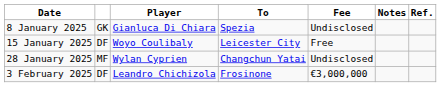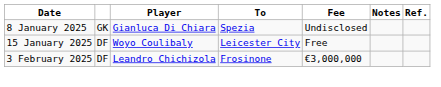 <table class="wikitable plainrowheaders">
 <tr>
 <th style="background:white; color:black; text-align:center;"><strong>Date</strong></th>
 <th style="background:white; color:black; text-align:center;"><strong></strong></th>
 <th style="background:white; color:black; text-align:center;"><strong>Player</strong></th>
 <th style="background:white; color:black; text-align:center;"><strong>To</strong></th>
 <th style="background:white; color:black; text-align:center;"><strong>Fee</strong></th>
 <th style="background:white; color:black; text-align:center;"><strong>Notes</strong></th>
 <th style="background:white; color:black; text-align:center;"><strong>Ref.</strong></th>
 </tr>
 <tr>
 <td>8 January 2025</td>
 <td>GK</td>
 <td> <a href='#'>Gianluca Di Chiara</a></td>
 <td> <a href='#'>Spezia</a></td>
 <td>Undisclosed</td>
 <td></td>
 <td></td>
 </tr>
 <tr>
 <td>15 January 2025</td>
 <td>DF</td>
 <td> <a href='#'>Woyo Coulibaly</a></td>
 <td> <a href='#'>Leicester City</a></td>
 <td>Free</td>
 <td></td>
 <td></td>
 </tr>
 <tr>
-<td>28 January 2025</td>
-<td>MF</td>
-<td> <a href='#'>Wylan Cyprien</a></td>
-<td> <a href='#'>Changchun Yatai</a></td>
-<td>Undisclosed</td>
-<td></td>
-<td></td>
-</tr>
-<tr>
 <td>3 February 2025</td>
 <td>DF</td>
 <td> <a href='#'>Leandro Chichizola</a></td>
 <td> <a href='#'>Frosinone</a></td>
 <td>€3,000,000</td>
 <td></td>
 <td></td>
 </tr>
 </table>
